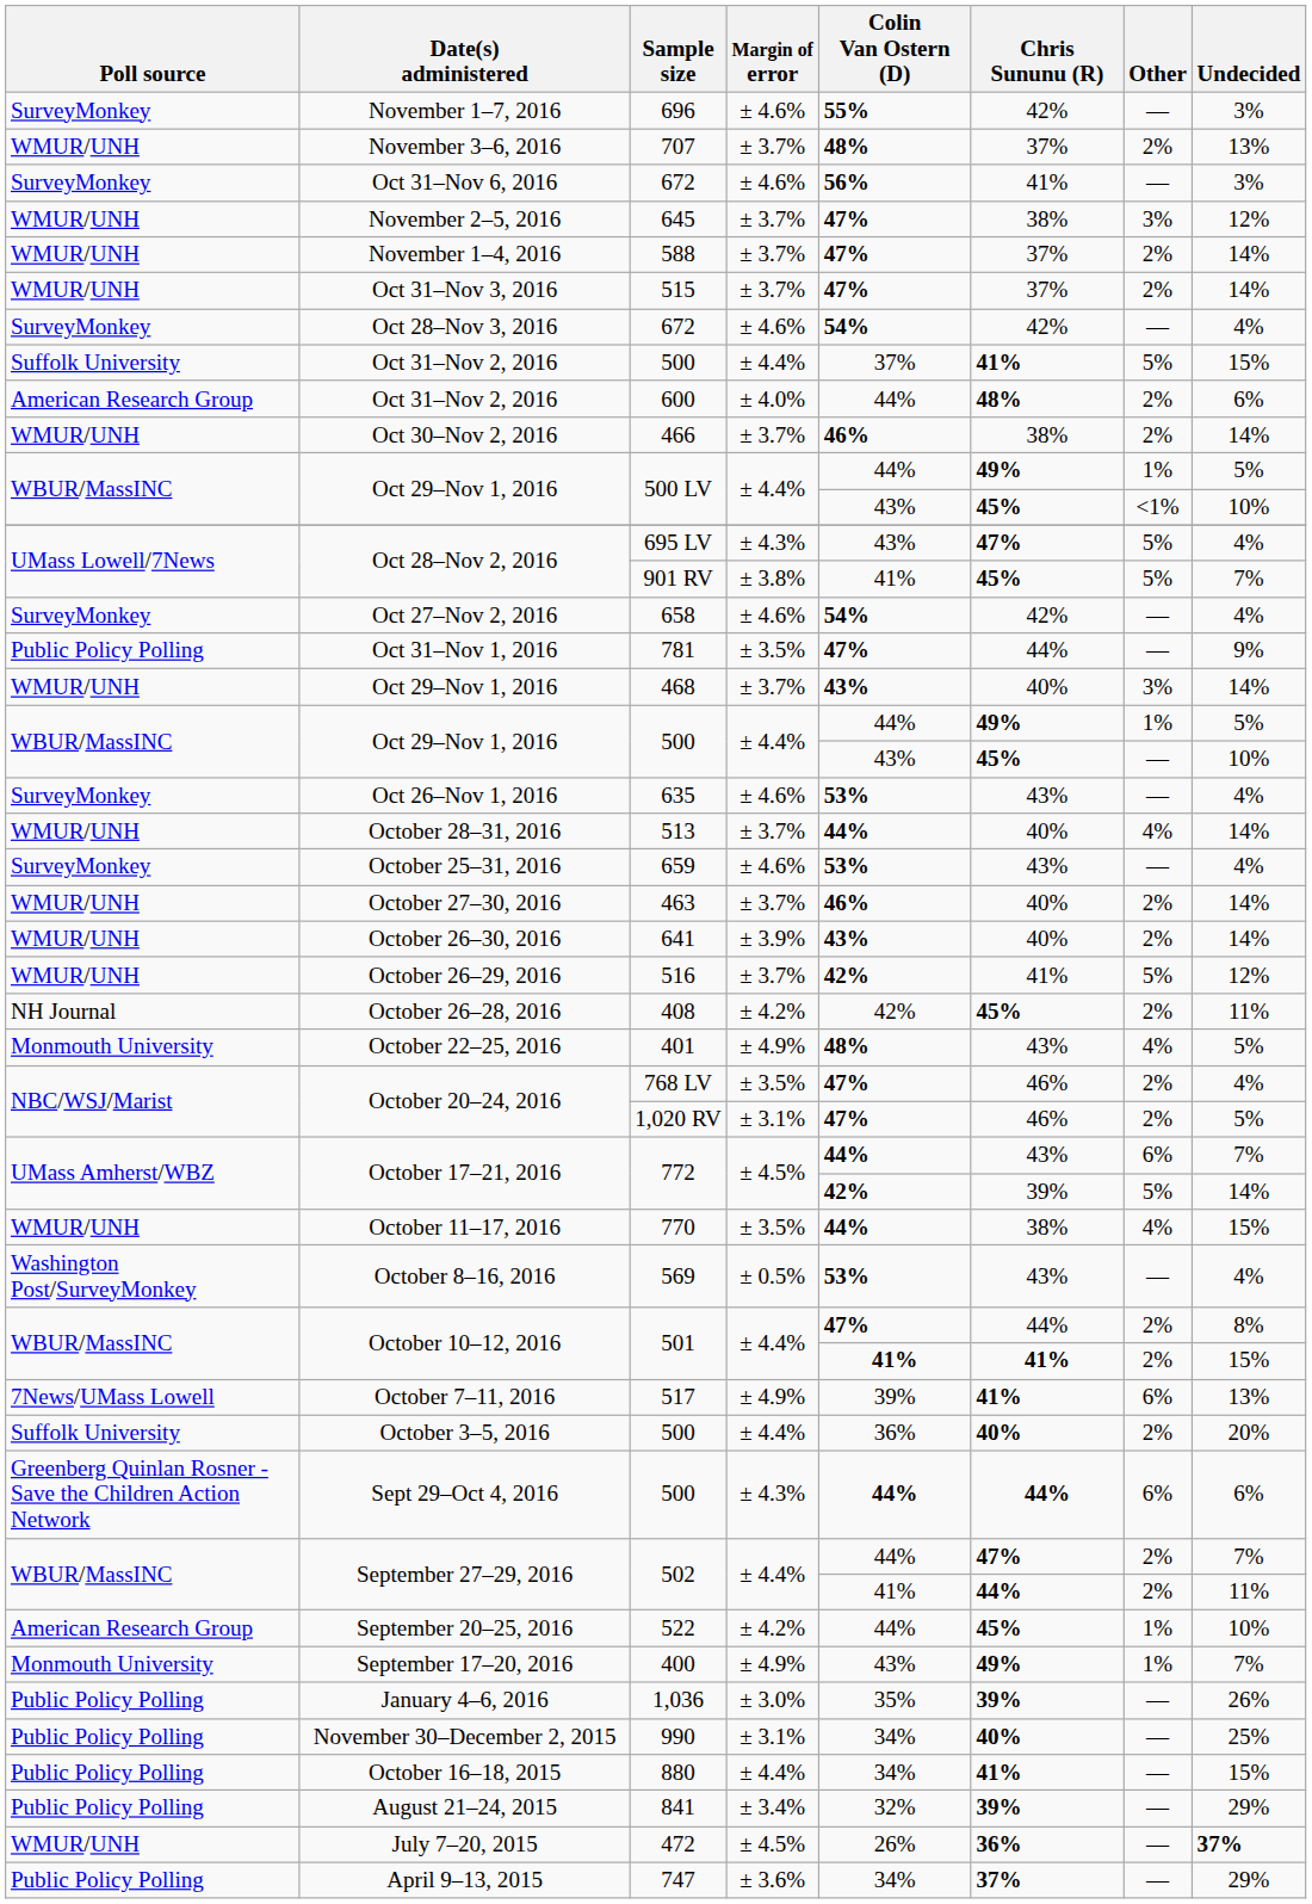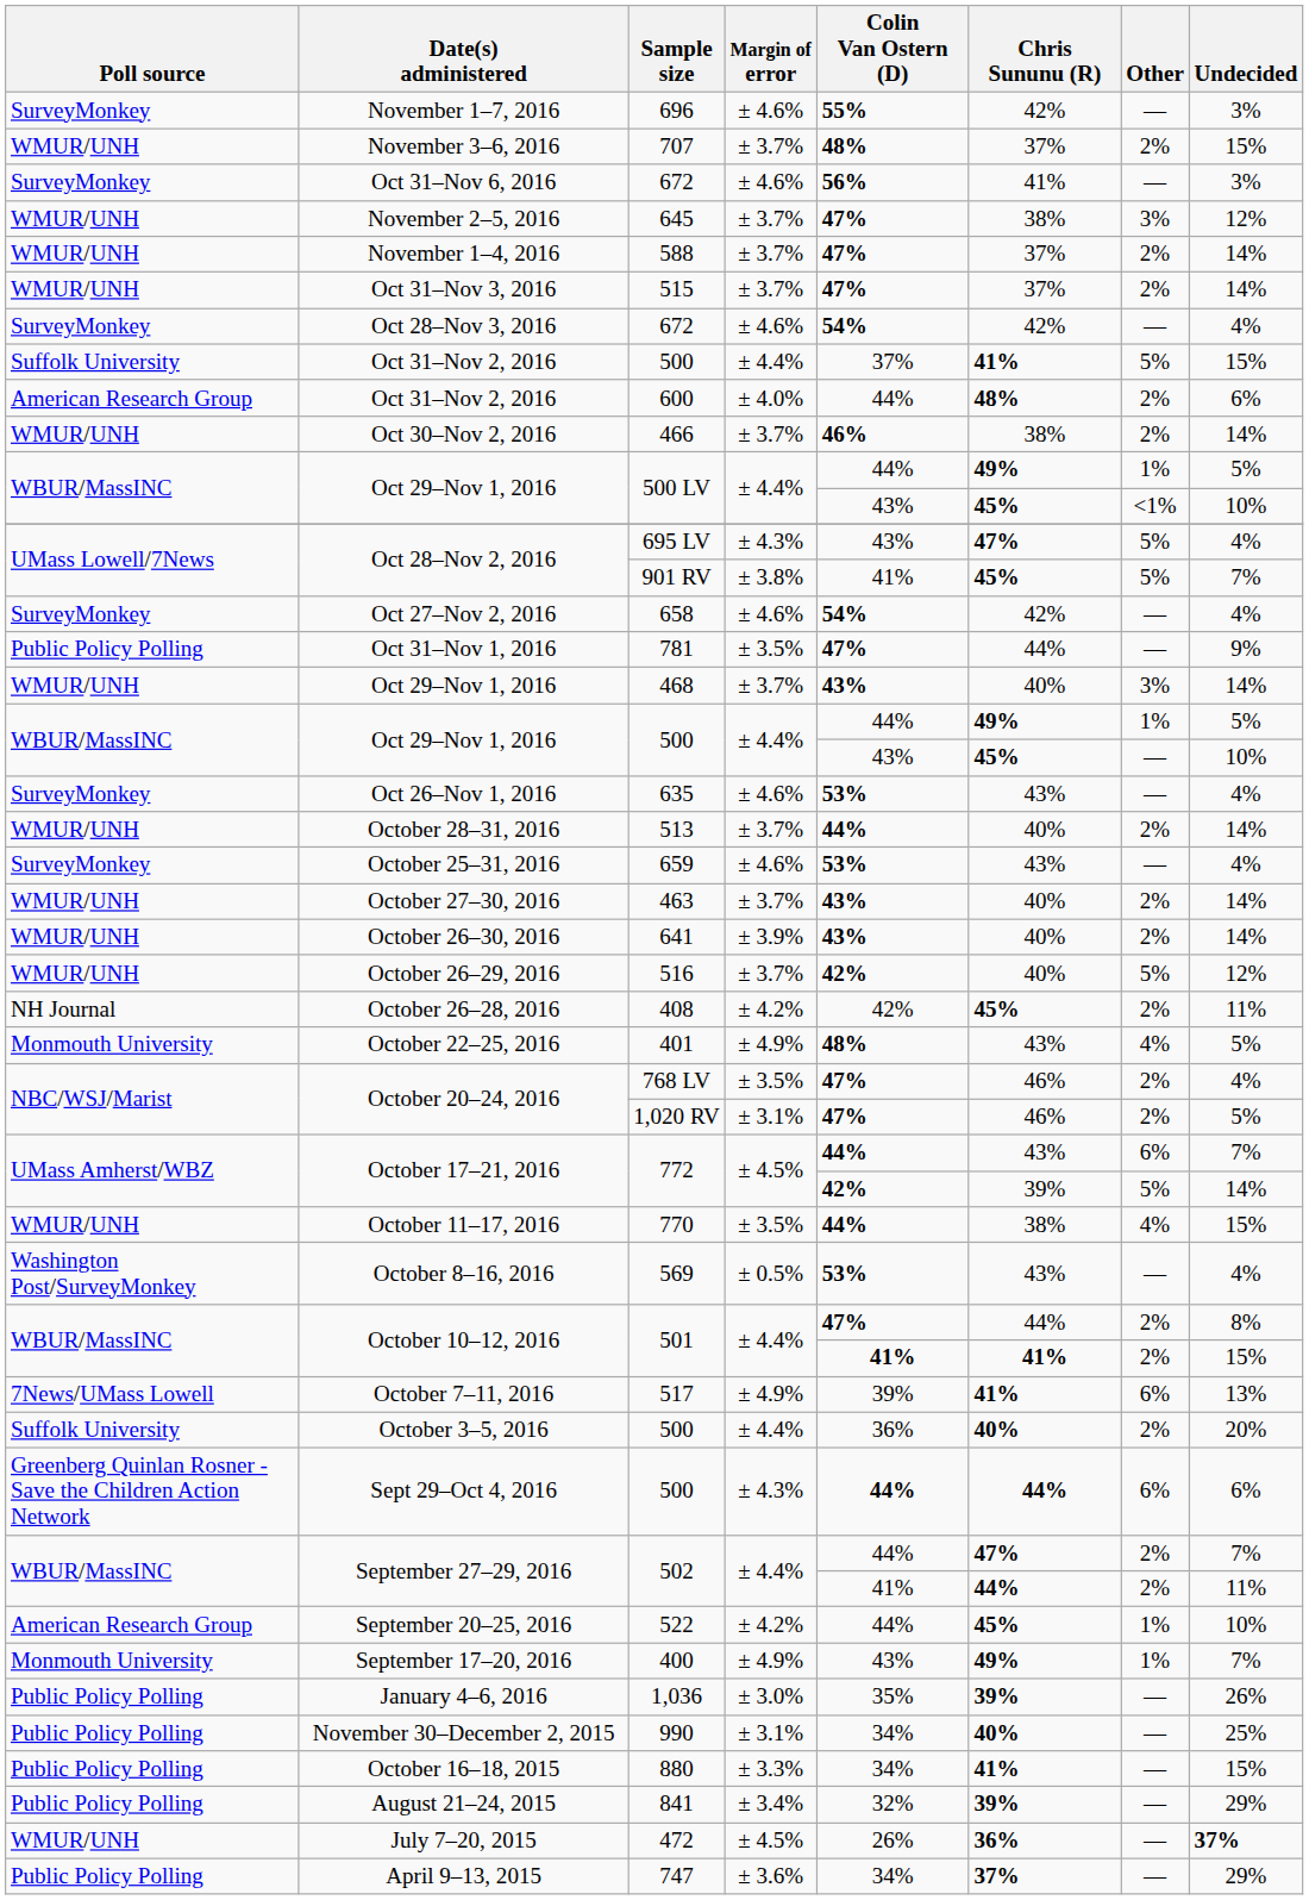 <table class="wikitable">
 <tr valign= bottom>
 <th style="width:200px;">Poll source</th>
 <th style="width:225px;">Date(s)<br>administered</th>
 <th class=small>Sample<br>size</th>
 <th><small>Margin of</small><br>error</th>
 <th style="width:100px;">Colin<br>Van Ostern (D)</th>
 <th style="width:100px;">Chris<br>Sununu (R)</th>
 <th>Other</th>
 <th>Undecided</th>
 </tr>
 <tr>
 <td><a href='#'>SurveyMonkey</a></td>
 <td align=center>November 1–7, 2016</td>
 <td align=center>696</td>
 <td align=center>± 4.6%</td>
 <td><strong>55%</strong></td>
 <td align=center>42%</td>
 <td align=center>—</td>
 <td align=center>3%</td>
 </tr>
 <tr>
 <td><a href='#'>WMUR</a>/<a href='#'>UNH</a></td>
 <td align=center>November 3–6, 2016</td>
 <td align=center>707</td>
 <td align=center>± 3.7%</td>
 <td><strong>48%</strong></td>
 <td align=center>37%</td>
 <td align=center>2%</td>
-<td align=center>13%</td>
+<td align=center>15%</td>
 </tr>
 <tr>
 <td><a href='#'>SurveyMonkey</a></td>
 <td align=center>Oct 31–Nov 6, 2016</td>
 <td align=center>672</td>
 <td align=center>± 4.6%</td>
 <td><strong>56%</strong></td>
 <td align=center>41%</td>
 <td align=center>—</td>
 <td align=center>3%</td>
 </tr>
 <tr>
 <td><a href='#'>WMUR</a>/<a href='#'>UNH</a></td>
 <td align=center>November 2–5, 2016</td>
 <td align=center>645</td>
 <td align=center>± 3.7%</td>
 <td><strong>47%</strong></td>
 <td align=center>38%</td>
 <td align=center>3%</td>
 <td align=center>12%</td>
 </tr>
 <tr>
 <td><a href='#'>WMUR</a>/<a href='#'>UNH</a></td>
 <td align=center>November 1–4, 2016</td>
 <td align=center>588</td>
 <td align=center>± 3.7%</td>
 <td><strong>47%</strong></td>
 <td align=center>37%</td>
 <td align=center>2%</td>
 <td align=center>14%</td>
 </tr>
 <tr>
 <td><a href='#'>WMUR</a>/<a href='#'>UNH</a></td>
 <td align=center>Oct 31–Nov 3, 2016</td>
 <td align=center>515</td>
 <td align=center>± 3.7%</td>
 <td><strong>47%</strong></td>
 <td align=center>37%</td>
 <td align=center>2%</td>
 <td align=center>14%</td>
 </tr>
 <tr>
 <td><a href='#'>SurveyMonkey</a></td>
 <td align=center>Oct 28–Nov 3, 2016</td>
 <td align=center>672</td>
 <td align=center>± 4.6%</td>
 <td><strong>54%</strong></td>
 <td align=center>42%</td>
 <td align=center>—</td>
 <td align=center>4%</td>
 </tr>
 <tr>
 <td><a href='#'>Suffolk University</a></td>
 <td align=center>Oct 31–Nov 2, 2016</td>
 <td align=center>500</td>
 <td align=center>± 4.4%</td>
 <td align=center>37%</td>
 <td><strong>41%</strong></td>
 <td align=center>5%</td>
 <td align=center>15%</td>
 </tr>
 <tr>
 <td><a href='#'>American Research Group</a></td>
 <td align=center>Oct 31–Nov 2, 2016</td>
 <td align=center>600</td>
 <td align=center>± 4.0%</td>
 <td align=center>44%</td>
 <td><strong>48%</strong></td>
 <td align=center>2%</td>
 <td align=center>6%</td>
 </tr>
 <tr>
 <td><a href='#'>WMUR</a>/<a href='#'>UNH</a></td>
 <td align=center>Oct 30–Nov 2, 2016</td>
 <td align=center>466</td>
 <td align=center>± 3.7%</td>
 <td><strong>46%</strong></td>
 <td align=center>38%</td>
 <td align=center>2%</td>
 <td align=center>14%</td>
 </tr>
 <tr>
 <td rowspan=2><a href='#'>WBUR</a>/<a href='#'>MassINC</a></td>
 <td rowspan=2 align=center>Oct 29–Nov 1, 2016</td>
 <td rowspan=2 align=center>500 LV</td>
 <td rowspan=2 align=center>± 4.4%</td>
 <td align=center>44%</td>
 <td><strong>49%</strong></td>
 <td align=center>1%</td>
 <td align=center>5%</td>
 </tr>
 <tr>
 <td align=center>43%</td>
 <td><strong>45%</strong></td>
 <td align=center><1%</td>
 <td align=center>10%</td>
 </tr>
 <tr>
 </tr>
 <tr>
 <td rowspan=2><a href='#'>UMass Lowell</a>/<a href='#'>7News</a></td>
 <td align=center rowspan=2>Oct 28–Nov 2, 2016</td>
 <td align=center>695 LV</td>
 <td align=center>± 4.3%</td>
 <td align=center>43%</td>
 <td><strong>47%</strong></td>
 <td align=center>5%</td>
 <td align=center>4%</td>
 </tr>
 <tr>
 <td align=center>901 RV</td>
 <td align=center>± 3.8%</td>
 <td align=center>41%</td>
 <td><strong>45%</strong></td>
 <td align=center>5%</td>
 <td align=center>7%</td>
 </tr>
 <tr>
 <td><a href='#'>SurveyMonkey</a></td>
 <td align=center>Oct 27–Nov 2, 2016</td>
 <td align=center>658</td>
 <td align=center>± 4.6%</td>
 <td><strong>54%</strong></td>
 <td align=center>42%</td>
 <td align=center>—</td>
 <td align=center>4%</td>
 </tr>
 <tr>
 <td><a href='#'>Public Policy Polling</a></td>
 <td align=center>Oct 31–Nov 1, 2016</td>
 <td align=center>781</td>
 <td align=center>± 3.5%</td>
 <td><strong>47%</strong></td>
 <td align=center>44%</td>
 <td align=center>—</td>
 <td align=center>9%</td>
 </tr>
 <tr>
 <td><a href='#'>WMUR</a>/<a href='#'>UNH</a></td>
 <td align=center>Oct 29–Nov 1, 2016</td>
 <td align=center>468</td>
 <td align=center>± 3.7%</td>
 <td><strong>43%</strong></td>
 <td align=center>40%</td>
 <td align=center>3%</td>
 <td align=center>14%</td>
 </tr>
 <tr>
 <td rowspan=2><a href='#'>WBUR</a>/<a href='#'>MassINC</a></td>
 <td rowspan=2 align=center>Oct 29–Nov 1, 2016</td>
 <td rowspan=2 align=center>500</td>
 <td rowspan=2 align=center>± 4.4%</td>
 <td align=center>44%</td>
 <td><strong>49%</strong></td>
 <td align=center>1%</td>
 <td align=center>5%</td>
 </tr>
 <tr>
 <td align=center>43%</td>
 <td><strong>45%</strong></td>
 <td align=center>—</td>
 <td align=center>10%</td>
 </tr>
 <tr>
 <td><a href='#'>SurveyMonkey</a></td>
 <td align=center>Oct 26–Nov 1, 2016</td>
 <td align=center>635</td>
 <td align=center>± 4.6%</td>
 <td><strong>53%</strong></td>
 <td align=center>43%</td>
 <td align=center>—</td>
 <td align=center>4%</td>
 </tr>
 <tr>
 <td><a href='#'>WMUR</a>/<a href='#'>UNH</a></td>
 <td align=center>October 28–31, 2016</td>
 <td align=center>513</td>
 <td align=center>± 3.7%</td>
 <td><strong>44%</strong></td>
 <td align=center>40%</td>
-<td align=center>4%</td>
+<td align=center>2%</td>
 <td align=center>14%</td>
 </tr>
 <tr>
 <td><a href='#'>SurveyMonkey</a></td>
 <td align=center>October 25–31, 2016</td>
 <td align=center>659</td>
 <td align=center>± 4.6%</td>
 <td><strong>53%</strong></td>
 <td align=center>43%</td>
 <td align=center>—</td>
 <td align=center>4%</td>
 </tr>
 <tr>
 <td><a href='#'>WMUR</a>/<a href='#'>UNH</a></td>
 <td align=center>October 27–30, 2016</td>
 <td align=center>463</td>
 <td align=center>± 3.7%</td>
-<td><strong>46%</strong></td>
+<td><strong>43%</strong></td>
 <td align=center>40%</td>
 <td align=center>2%</td>
 <td align=center>14%</td>
 </tr>
 <tr>
 <td><a href='#'>WMUR</a>/<a href='#'>UNH</a></td>
 <td align=center>October 26–30, 2016</td>
 <td align=center>641</td>
 <td align=center>± 3.9%</td>
 <td><strong>43%</strong></td>
 <td align=center>40%</td>
 <td align=center>2%</td>
 <td align=center>14%</td>
 </tr>
 <tr>
 <td><a href='#'>WMUR</a>/<a href='#'>UNH</a></td>
 <td align=center>October 26–29, 2016</td>
 <td align=center>516</td>
 <td align=center>± 3.7%</td>
 <td><strong>42%</strong></td>
-<td align=center>41%</td>
+<td align=center>40%</td>
 <td align=center>5%</td>
 <td align=center>12%</td>
 </tr>
 <tr>
 <td>NH Journal</td>
 <td align=center>October 26–28, 2016</td>
 <td align=center>408</td>
 <td align=center>± 4.2%</td>
 <td align=center>42%</td>
 <td><strong>45%</strong></td>
 <td align=center>2%</td>
 <td align=center>11%</td>
 </tr>
 <tr>
 <td><a href='#'>Monmouth University</a></td>
 <td align=center>October 22–25, 2016</td>
 <td align=center>401</td>
 <td align=center>± 4.9%</td>
 <td><strong>48%</strong></td>
 <td align=center>43%</td>
 <td align=center>4%</td>
 <td align=center>5%</td>
 </tr>
 <tr>
 <td rowspan=2><a href='#'>NBC</a>/<a href='#'>WSJ</a>/<a href='#'>Marist</a></td>
 <td align=center rowspan=2>October 20–24, 2016</td>
 <td align=center>768 LV</td>
 <td align=center>± 3.5%</td>
 <td><strong>47%</strong></td>
 <td align=center>46%</td>
 <td align=center>2%</td>
 <td align=center>4%</td>
 </tr>
 <tr>
 <td align=center>1,020 RV</td>
 <td align=center>± 3.1%</td>
 <td><strong>47%</strong></td>
 <td align=center>46%</td>
 <td align=center>2%</td>
 <td align=center>5%</td>
 </tr>
 <tr>
 <td rowspan=2><a href='#'>UMass Amherst</a>/<a href='#'>WBZ</a></td>
 <td rowspan=2 align=center>October 17–21, 2016</td>
 <td rowspan=2 align=center>772</td>
 <td rowspan=2 align=center>± 4.5%</td>
 <td><strong>44%</strong></td>
 <td align=center>43%</td>
 <td align=center>6%</td>
 <td align=center>7%</td>
 </tr>
 <tr>
 <td><strong>42%</strong></td>
 <td align=center>39%</td>
 <td align=center>5%</td>
 <td align=center>14%</td>
 </tr>
 <tr>
 <td><a href='#'>WMUR</a>/<a href='#'>UNH</a></td>
 <td align=center>October 11–17, 2016</td>
 <td align=center>770</td>
 <td align=center>± 3.5%</td>
 <td><strong>44%</strong></td>
 <td align=center>38%</td>
 <td align=center>4%</td>
 <td align=center>15%</td>
 </tr>
 <tr>
 <td><a href='#'>Washington Post</a>/<a href='#'>SurveyMonkey</a></td>
 <td align=center>October 8–16, 2016</td>
 <td align=center>569</td>
 <td align=center>± 0.5%</td>
 <td><strong>53%</strong></td>
 <td align=center>43%</td>
 <td align=center>—</td>
 <td align=center>4%</td>
 </tr>
 <tr>
 <td rowspan=2><a href='#'>WBUR</a>/<a href='#'>MassINC</a></td>
 <td rowspan=2 align=center>October 10–12, 2016</td>
 <td rowspan=2 align=center>501</td>
 <td rowspan=2 align=center>± 4.4%</td>
 <td><strong>47%</strong></td>
 <td align=center>44%</td>
 <td align=center>2%</td>
 <td align=center>8%</td>
 </tr>
 <tr>
 <td align=center><strong>41%</strong></td>
 <td align=center><strong>41%</strong></td>
 <td align=center>2%</td>
 <td align=center>15%</td>
 </tr>
 <tr>
 <td><a href='#'>7News</a>/<a href='#'>UMass Lowell</a></td>
 <td align=center>October 7–11, 2016</td>
 <td align=center>517</td>
 <td align=center>± 4.9%</td>
 <td align=center>39%</td>
 <td><strong>41%</strong></td>
 <td align=center>6%</td>
 <td align=center>13%</td>
 </tr>
 <tr>
 <td><a href='#'>Suffolk University</a></td>
 <td align=center>October 3–5, 2016</td>
 <td align=center>500</td>
 <td align=center>± 4.4%</td>
 <td align=center>36%</td>
 <td><strong>40%</strong></td>
 <td align=center>2%</td>
 <td align=center>20%</td>
 </tr>
 <tr>
 <td><a href='#'>Greenberg Quinlan Rosner - Save the Children Action Network</a></td>
 <td align=center>Sept 29–Oct 4, 2016</td>
 <td align=center>500</td>
 <td align=center>± 4.3%</td>
 <td align=center><strong>44%</strong></td>
 <td align=center><strong>44%</strong></td>
 <td align=center>6%</td>
 <td align=center>6%</td>
 </tr>
 <tr>
 <td rowspan=2><a href='#'>WBUR</a>/<a href='#'>MassINC</a></td>
 <td rowspan=2 align=center>September 27–29, 2016</td>
 <td rowspan=2 align=center>502</td>
 <td rowspan=2 align=center>± 4.4%</td>
 <td align=center>44%</td>
 <td><strong>47%</strong></td>
 <td align=center>2%</td>
 <td align=center>7%</td>
 </tr>
 <tr>
 <td align=center>41%</td>
 <td><strong>44%</strong></td>
 <td align=center>2%</td>
 <td align=center>11%</td>
 </tr>
 <tr>
 <td><a href='#'>American Research Group</a></td>
 <td align=center>September 20–25, 2016</td>
 <td align=center>522</td>
 <td align=center>± 4.2%</td>
 <td align=center>44%</td>
 <td><strong>45%</strong></td>
 <td align=center>1%</td>
 <td align=center>10%</td>
 </tr>
 <tr>
 <td><a href='#'>Monmouth University</a></td>
 <td align=center>September 17–20, 2016</td>
 <td align=center>400</td>
 <td align=center>± 4.9%</td>
 <td align=center>43%</td>
 <td><strong>49%</strong></td>
 <td align=center>1%</td>
 <td align=center>7%</td>
 </tr>
 <tr>
 <td><a href='#'>Public Policy Polling</a></td>
 <td align=center>January 4–6, 2016</td>
 <td align=center>1,036</td>
 <td align=center>± 3.0%</td>
 <td align=center>35%</td>
 <td><strong>39%</strong></td>
 <td align=center>—</td>
 <td align=center>26%</td>
 </tr>
 <tr>
 <td><a href='#'>Public Policy Polling</a></td>
 <td align=center>November 30–December 2, 2015</td>
 <td align=center>990</td>
 <td align=center>± 3.1%</td>
 <td align=center>34%</td>
 <td><strong>40%</strong></td>
 <td align=center>—</td>
 <td align=center>25%</td>
 </tr>
 <tr>
 <td><a href='#'>Public Policy Polling</a></td>
 <td align=center>October 16–18, 2015</td>
 <td align=center>880</td>
-<td align=center>± 4.4%</td>
+<td align=center>± 3.3%</td>
 <td align=center>34%</td>
 <td><strong>41%</strong></td>
 <td align=center>—</td>
 <td align=center>15%</td>
 </tr>
 <tr>
 <td><a href='#'>Public Policy Polling</a></td>
 <td align=center>August 21–24, 2015</td>
 <td align=center>841</td>
 <td align=center>± 3.4%</td>
 <td align=center>32%</td>
 <td><strong>39%</strong></td>
 <td align=center>—</td>
 <td align=center>29%</td>
 </tr>
 <tr>
 <td><a href='#'>WMUR</a>/<a href='#'>UNH</a></td>
 <td align=center>July 7–20, 2015</td>
 <td align=center>472</td>
 <td align=center>± 4.5%</td>
 <td align=center>26%</td>
 <td><strong>36%</strong></td>
 <td align=center>—</td>
 <td><strong>37%</strong></td>
 </tr>
 <tr>
 <td><a href='#'>Public Policy Polling</a></td>
 <td align=center>April 9–13, 2015</td>
 <td align=center>747</td>
 <td align=center>± 3.6%</td>
 <td align=center>34%</td>
 <td><strong>37%</strong></td>
 <td align=center>—</td>
 <td align=center>29%</td>
 </tr>
 </table>
